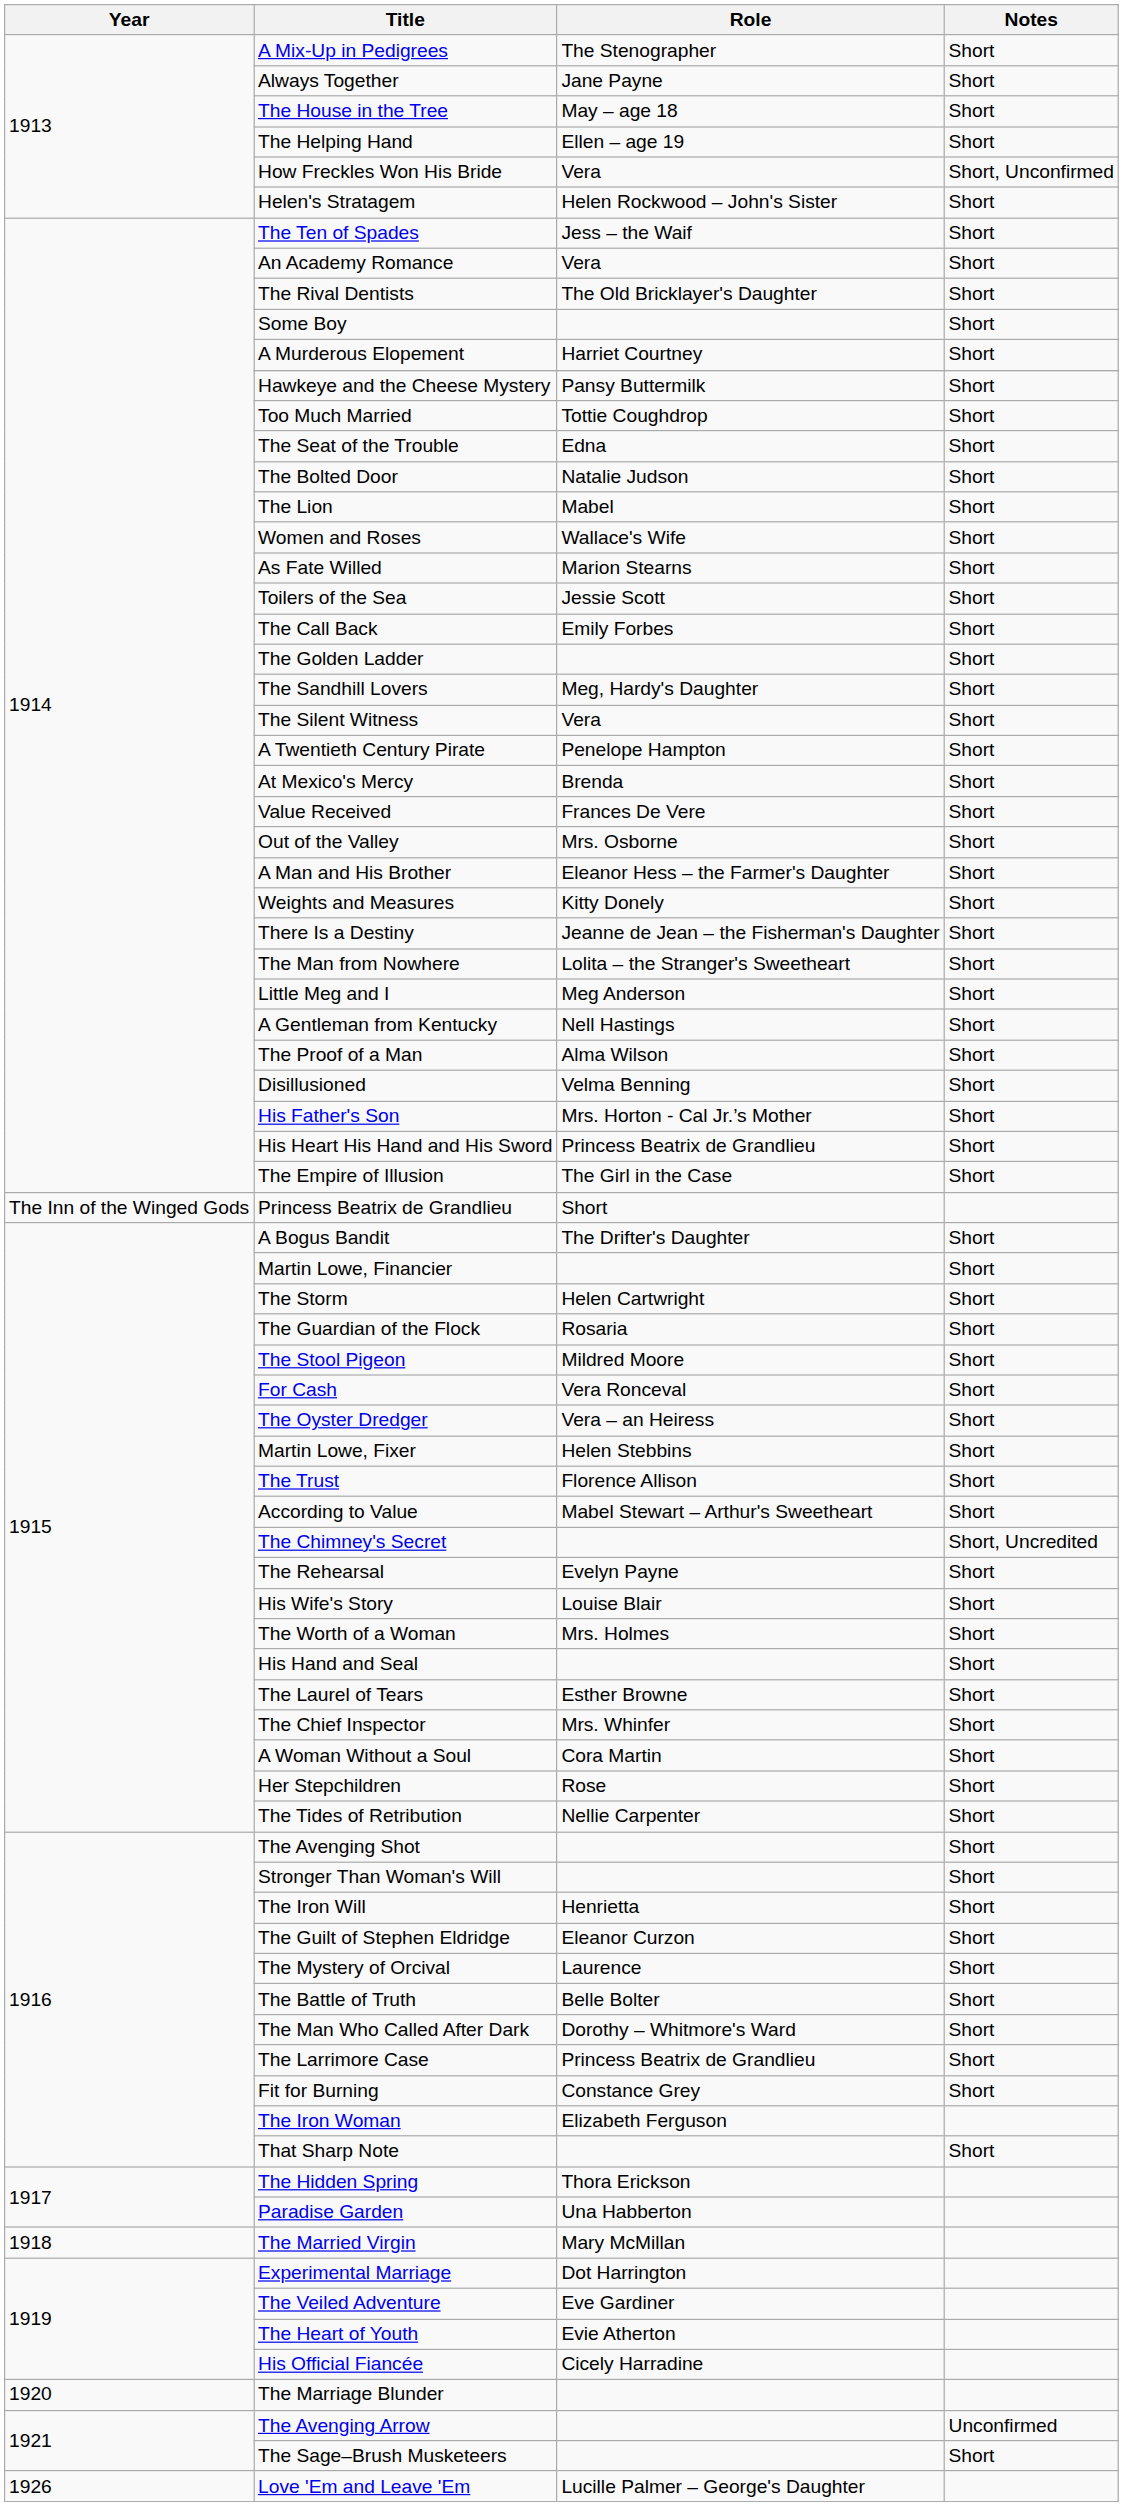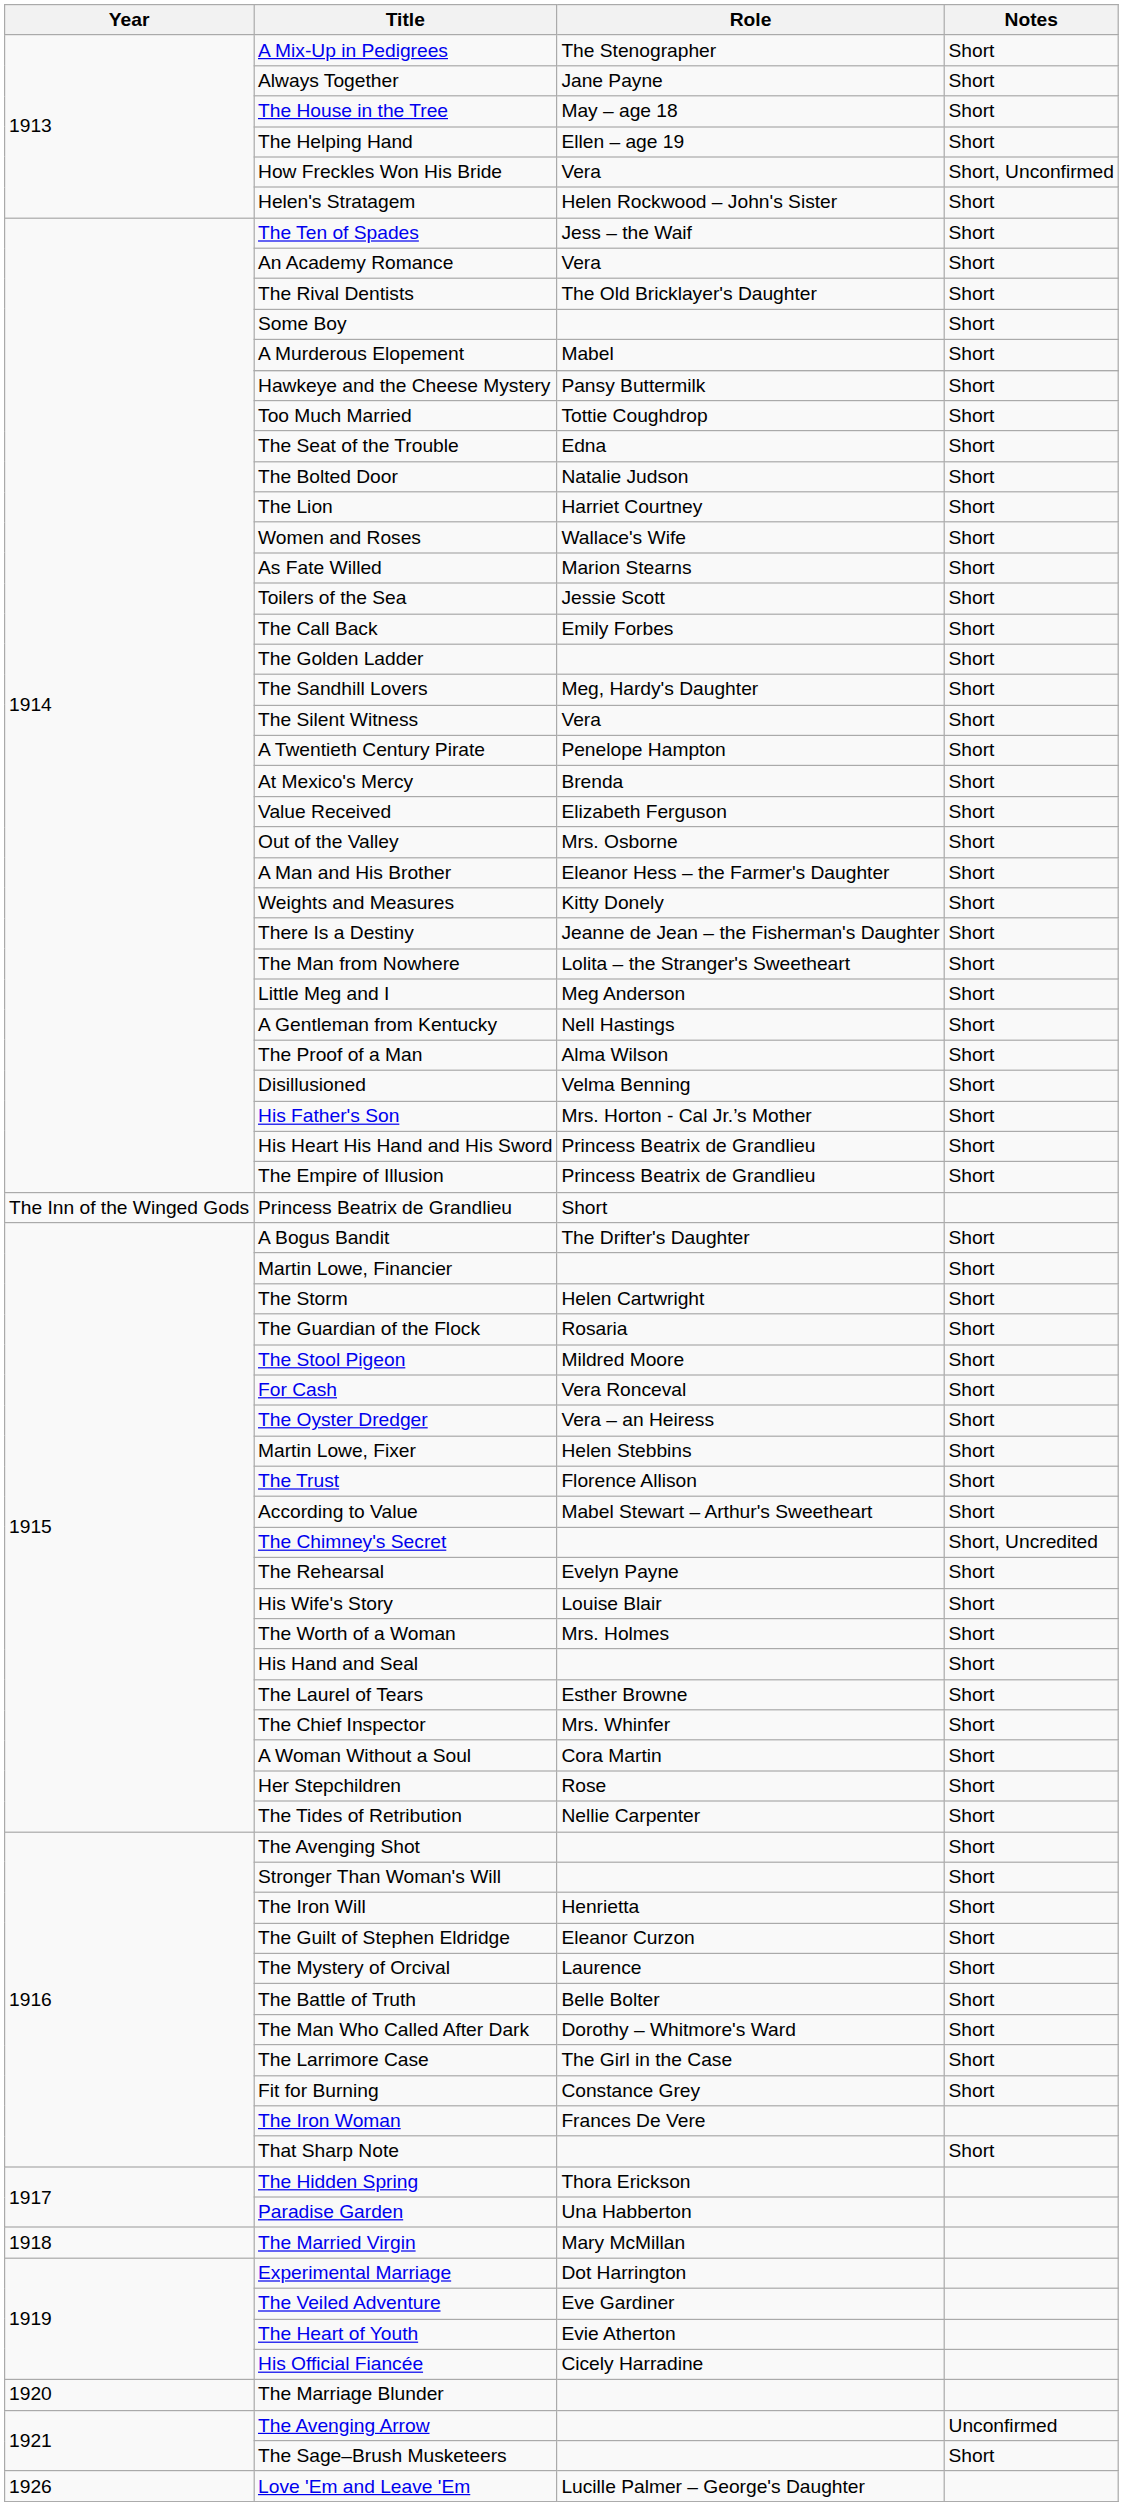 <table class="wikitable sortable">
 <tr>
 <th>Year</th>
 <th>Title</th>
 <th>Role</th>
 <th class="unsortable">Notes</th>
 </tr>
 <tr>
 <td rowspan="6">1913</td>
 <td><a href='#'>A Mix-Up in Pedigrees</a></td>
 <td>The Stenographer</td>
 <td>Short</td>
 </tr>
 <tr>
 <td>Always Together</td>
 <td>Jane Payne</td>
 <td>Short</td>
 </tr>
 <tr>
 <td><a href='#'>The House in the Tree</a></td>
 <td>May – age 18</td>
 <td>Short</td>
 </tr>
 <tr>
 <td>The Helping Hand</td>
 <td>Ellen – age 19</td>
 <td>Short</td>
 </tr>
 <tr>
 <td>How Freckles Won His Bride</td>
 <td>Vera</td>
 <td>Short, Unconfirmed</td>
 </tr>
 <tr>
 <td>Helen's Stratagem</td>
 <td>Helen Rockwood – John's Sister</td>
 <td>Short</td>
 </tr>
 <tr>
 <td rowspan="33">1914</td>
 <td><a href='#'>The Ten of Spades</a></td>
 <td>Jess – the Waif</td>
 <td>Short</td>
 </tr>
 <tr>
 <td>An Academy Romance</td>
 <td>Vera</td>
 <td>Short</td>
 </tr>
 <tr>
 <td>The Rival Dentists</td>
 <td>The Old Bricklayer's Daughter</td>
 <td>Short</td>
 </tr>
 <tr>
 <td>Some Boy</td>
 <td></td>
 <td>Short</td>
 </tr>
 <tr>
 <td>A Murderous Elopement</td>
-<td>Harriet Courtney</td>
+<td>Mabel</td>
 <td>Short</td>
 </tr>
 <tr>
 </tr>
 <tr>
 <td>Hawkeye and the Cheese Mystery</td>
 <td>Pansy Buttermilk</td>
 <td>Short</td>
 </tr>
 <tr>
 <td>Too Much Married</td>
 <td>Tottie Coughdrop</td>
 <td>Short</td>
 </tr>
 <tr>
 <td>The Seat of the Trouble</td>
 <td>Edna</td>
 <td>Short</td>
 </tr>
 <tr>
 <td>The Bolted Door</td>
 <td>Natalie Judson</td>
 <td>Short</td>
 </tr>
 <tr>
 <td>The Lion</td>
-<td>Mabel</td>
+<td>Harriet Courtney</td>
 <td>Short</td>
 </tr>
 <tr>
 <td>Women and Roses</td>
 <td>Wallace's Wife</td>
 <td>Short</td>
 </tr>
 <tr>
 <td>As Fate Willed</td>
 <td>Marion Stearns</td>
 <td>Short</td>
 </tr>
 <tr>
 <td>Toilers of the Sea</td>
 <td>Jessie Scott</td>
 <td>Short</td>
 </tr>
 <tr>
 <td>The Call Back</td>
 <td>Emily Forbes</td>
 <td>Short</td>
 </tr>
 <tr>
 <td>The Golden Ladder</td>
 <td></td>
 <td>Short</td>
 </tr>
 <tr>
 <td>The Sandhill Lovers</td>
 <td>Meg, Hardy's Daughter</td>
 <td>Short</td>
 </tr>
 <tr>
 <td>The Silent Witness</td>
 <td>Vera</td>
 <td>Short</td>
 </tr>
 <tr>
 <td>A Twentieth Century Pirate</td>
 <td>Penelope Hampton</td>
 <td>Short</td>
 </tr>
 <tr>
 <td>At Mexico's Mercy</td>
 <td>Brenda</td>
 <td>Short</td>
 </tr>
 <tr>
 <td>Value Received</td>
-<td>Frances De Vere</td>
+<td>Elizabeth Ferguson</td>
 <td>Short</td>
 </tr>
 <tr>
 <td>Out of the Valley</td>
 <td>Mrs. Osborne</td>
 <td>Short</td>
 </tr>
 <tr>
 <td>A Man and His Brother</td>
 <td>Eleanor Hess – the Farmer's Daughter</td>
 <td>Short</td>
 </tr>
 <tr>
 <td>Weights and Measures</td>
 <td>Kitty Donely</td>
 <td>Short</td>
 </tr>
 <tr>
 <td>There Is a Destiny</td>
 <td>Jeanne de Jean – the Fisherman's Daughter</td>
 <td>Short</td>
 </tr>
 <tr>
 <td>The Man from Nowhere</td>
 <td>Lolita – the Stranger's Sweetheart</td>
 <td>Short</td>
 </tr>
 <tr>
 <td>Little Meg and I</td>
 <td>Meg Anderson</td>
 <td>Short</td>
 </tr>
 <tr>
 <td>A Gentleman from Kentucky</td>
 <td>Nell Hastings</td>
 <td>Short</td>
 </tr>
 <tr>
 <td>The Proof of a Man</td>
 <td>Alma Wilson</td>
 <td>Short</td>
 </tr>
 <tr>
 <td>Disillusioned</td>
 <td>Velma Benning</td>
 <td>Short</td>
 </tr>
 <tr>
 <td><a href='#'>His Father's Son</a></td>
 <td>Mrs. Horton - Cal Jr.’s Mother</td>
 <td>Short</td>
 </tr>
 <tr>
 <td>His Heart His Hand and His Sword</td>
 <td>Princess Beatrix de Grandlieu</td>
 <td>Short</td>
 </tr>
 <tr>
 <td>The Empire of Illusion</td>
-<td>The Girl in the Case</td>
+<td>Princess Beatrix de Grandlieu</td>
 <td>Short</td>
 </tr>
 <tr>
 <td>The Inn of the Winged Gods</td>
 <td>Princess Beatrix de Grandlieu</td>
 <td>Short</td>
 </tr>
 <tr>
 <td rowspan="20">1915</td>
 <td>A Bogus Bandit</td>
 <td>The Drifter's Daughter</td>
 <td>Short</td>
 </tr>
 <tr>
 <td>Martin Lowe, Financier</td>
 <td></td>
 <td>Short</td>
 </tr>
 <tr>
 <td>The Storm</td>
 <td>Helen Cartwright</td>
 <td>Short</td>
 </tr>
 <tr>
 <td>The Guardian of the Flock</td>
 <td>Rosaria</td>
 <td>Short</td>
 </tr>
 <tr>
 <td><a href='#'>The Stool Pigeon</a></td>
 <td>Mildred Moore</td>
 <td>Short</td>
 </tr>
 <tr>
 <td><a href='#'>For Cash</a></td>
 <td>Vera Ronceval</td>
 <td>Short</td>
 </tr>
 <tr>
 <td><a href='#'>The Oyster Dredger</a></td>
 <td>Vera – an Heiress</td>
 <td>Short</td>
 </tr>
 <tr>
 <td>Martin Lowe, Fixer</td>
 <td>Helen Stebbins</td>
 <td>Short</td>
 </tr>
 <tr>
 <td><a href='#'>The Trust</a></td>
 <td>Florence Allison</td>
 <td>Short</td>
 </tr>
 <tr>
 <td>According to Value</td>
 <td>Mabel Stewart – Arthur's Sweetheart</td>
 <td>Short</td>
 </tr>
 <tr>
 <td><a href='#'>The Chimney's Secret</a></td>
 <td></td>
 <td>Short, Uncredited</td>
 </tr>
 <tr>
 <td>The Rehearsal</td>
 <td>Evelyn Payne</td>
 <td>Short</td>
 </tr>
 <tr>
 <td>His Wife's Story</td>
 <td>Louise Blair</td>
 <td>Short</td>
 </tr>
 <tr>
 <td>The Worth of a Woman</td>
 <td>Mrs. Holmes</td>
 <td>Short</td>
 </tr>
 <tr>
 <td>His Hand and Seal</td>
 <td></td>
 <td>Short</td>
 </tr>
 <tr>
 <td>The Laurel of Tears</td>
 <td>Esther Browne</td>
 <td>Short</td>
 </tr>
 <tr>
 <td>The Chief Inspector</td>
 <td>Mrs. Whinfer</td>
 <td>Short</td>
 </tr>
 <tr>
 <td>A Woman Without a Soul</td>
 <td>Cora Martin</td>
 <td>Short</td>
 </tr>
 <tr>
 <td>Her Stepchildren</td>
 <td>Rose</td>
 <td>Short</td>
 </tr>
 <tr>
 <td>The Tides of Retribution</td>
 <td>Nellie Carpenter</td>
 <td>Short</td>
 </tr>
 <tr>
 <td rowspan="11">1916</td>
 <td>The Avenging Shot</td>
 <td></td>
 <td>Short</td>
 </tr>
 <tr>
 <td>Stronger Than Woman's Will</td>
 <td></td>
 <td>Short</td>
 </tr>
 <tr>
 <td>The Iron Will</td>
 <td>Henrietta</td>
 <td>Short</td>
 </tr>
 <tr>
 <td>The Guilt of Stephen Eldridge</td>
 <td>Eleanor Curzon</td>
 <td>Short</td>
 </tr>
 <tr>
 <td>The Mystery of Orcival</td>
 <td>Laurence</td>
 <td>Short</td>
 </tr>
 <tr>
 <td>The Battle of Truth</td>
 <td>Belle Bolter</td>
 <td>Short</td>
 </tr>
 <tr>
 <td>The Man Who Called After Dark</td>
 <td>Dorothy – Whitmore's Ward</td>
 <td>Short</td>
 </tr>
 <tr>
 <td>The Larrimore Case</td>
-<td>Princess Beatrix de Grandlieu</td>
+<td>The Girl in the Case</td>
 <td>Short</td>
 </tr>
 <tr>
 <td>Fit for Burning</td>
 <td>Constance Grey</td>
 <td>Short</td>
 </tr>
 <tr>
 <td><a href='#'>The Iron Woman</a></td>
-<td>Elizabeth Ferguson</td>
+<td>Frances De Vere</td>
 <td></td>
 </tr>
 <tr>
 <td>That Sharp Note</td>
 <td></td>
 <td>Short</td>
 </tr>
 <tr>
 <td rowspan="2">1917</td>
 <td><a href='#'>The Hidden Spring</a></td>
 <td>Thora Erickson</td>
 <td></td>
 </tr>
 <tr>
 <td><a href='#'>Paradise Garden</a></td>
 <td>Una Habberton</td>
 <td></td>
 </tr>
 <tr>
 <td rowspan="1">1918</td>
 <td><a href='#'>The Married Virgin</a></td>
 <td>Mary McMillan</td>
 <td></td>
 </tr>
 <tr>
 <td rowspan="4">1919</td>
 <td><a href='#'>Experimental Marriage</a></td>
 <td>Dot Harrington</td>
 <td></td>
 </tr>
 <tr>
 <td><a href='#'>The Veiled Adventure</a></td>
 <td>Eve Gardiner</td>
 <td></td>
 </tr>
 <tr>
 <td><a href='#'>The Heart of Youth</a></td>
 <td>Evie Atherton</td>
 <td></td>
 </tr>
 <tr>
 <td><a href='#'>His Official Fiancée</a></td>
 <td>Cicely Harradine</td>
 <td></td>
 </tr>
 <tr>
 <td rowspan="1">1920</td>
 <td>The Marriage Blunder</td>
 <td></td>
 <td></td>
 </tr>
 <tr>
 <td rowspan="2">1921</td>
 <td><a href='#'>The Avenging Arrow</a></td>
 <td></td>
 <td>Unconfirmed</td>
 </tr>
 <tr>
 <td>The Sage–Brush Musketeers</td>
 <td></td>
 <td>Short</td>
 </tr>
 <tr>
 <td rowspan="1">1926</td>
 <td><a href='#'>Love 'Em and Leave 'Em</a></td>
 <td>Lucille Palmer – George's Daughter</td>
 <td></td>
 </tr>
 <tr>
 </tr>
 </table>
